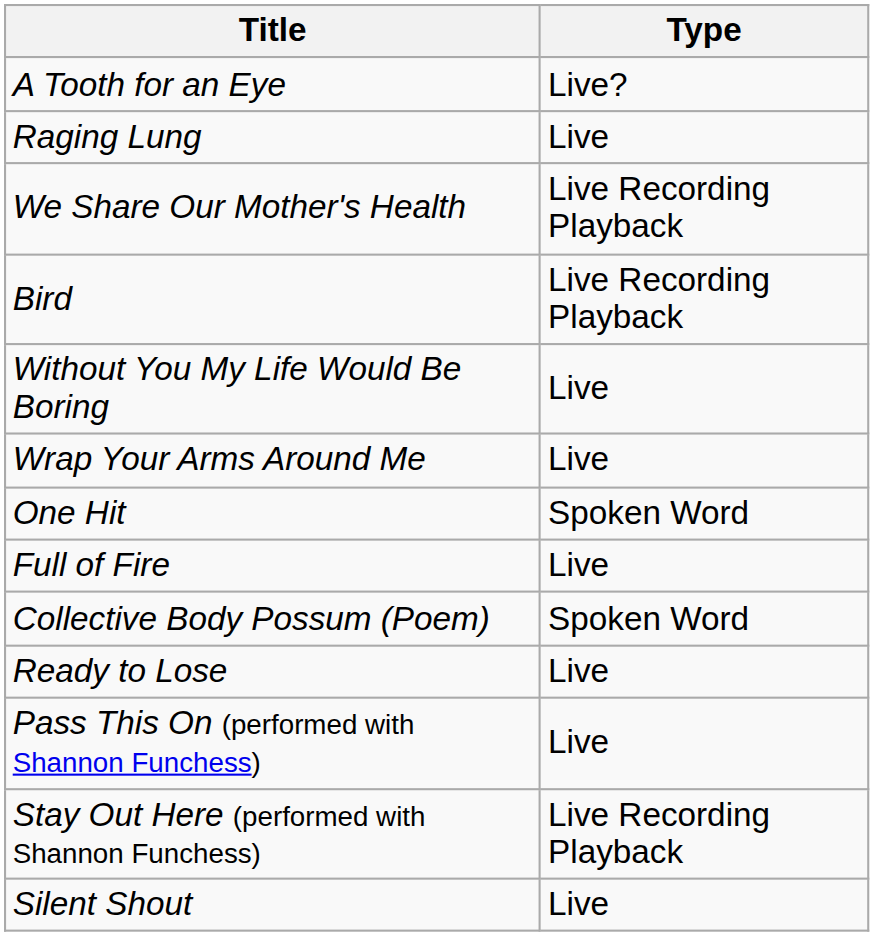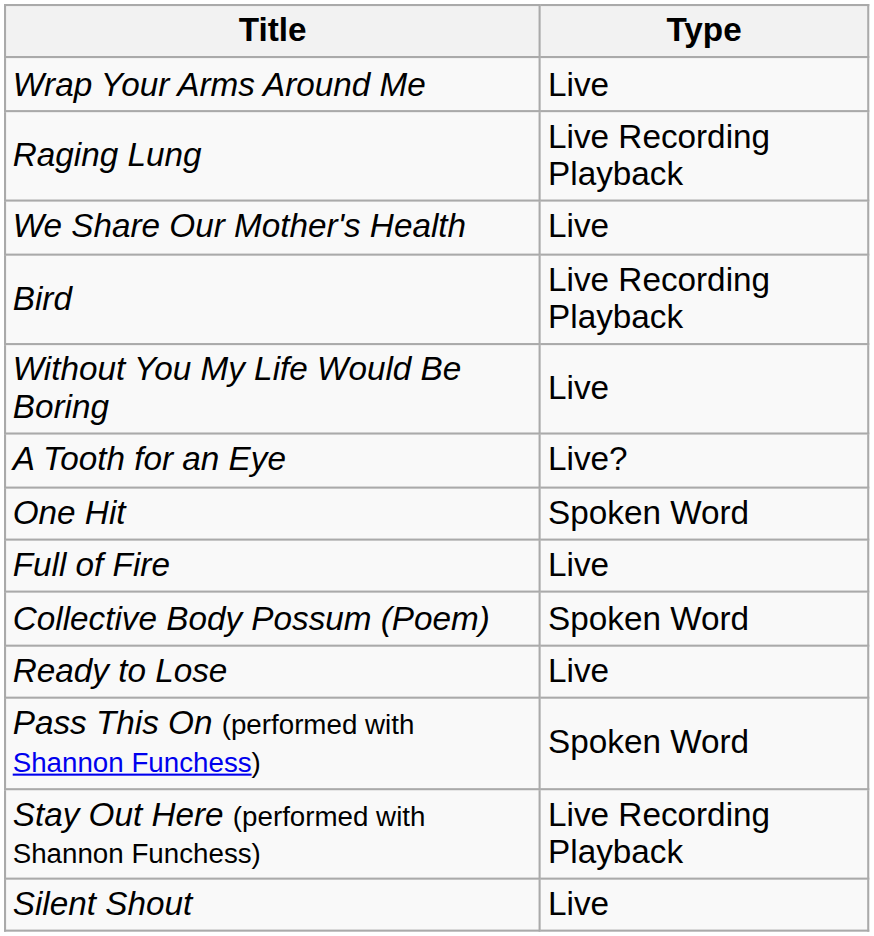 <table class="wikitable">
 <tr>
 <th style="width:250px;">Title</th>
 <th style="width:150px;">Type</th>
 </tr>
 <tr>
-<td><em>A Tooth for an Eye</em></td>
-<td>Live?</td>
+<td><em>Wrap Your Arms Around Me</em></td>
+<td>Live</td>
 </tr>
 <tr>
 <td><em>Raging Lung</em></td>
-<td>Live</td>
+<td>Live Recording Playback</td>
 </tr>
 <tr>
 <td><em>We Share Our Mother's Health</em></td>
-<td>Live Recording Playback</td>
+<td>Live</td>
 </tr>
 <tr>
 <td><em>Bird</em></td>
 <td>Live Recording Playback</td>
 </tr>
 <tr>
 <td><em>Without You My Life Would Be Boring</em></td>
 <td>Live</td>
 </tr>
 <tr>
-<td><em>Wrap Your Arms Around Me</em></td>
-<td>Live</td>
+<td><em>A Tooth for an Eye</em></td>
+<td>Live?</td>
 </tr>
 <tr>
 <td><em>One Hit</em></td>
 <td>Spoken Word</td>
 </tr>
 <tr>
 <td><em>Full of Fire</em></td>
 <td>Live</td>
 </tr>
 <tr>
 <td><em>Collective Body Possum (Poem)</em></td>
 <td>Spoken Word</td>
 </tr>
 <tr>
 <td><em>Ready to Lose</em></td>
 <td>Live</td>
 </tr>
 <tr>
 <td><em>Pass This On</em>  <small>(performed with <a href='#'>Shannon Funchess</a>)</small></td>
-<td>Live</td>
+<td>Spoken Word</td>
 </tr>
 <tr>
 <td><em>Stay Out Here</em>  <small>(performed with Shannon Funchess)</small></td>
 <td>Live Recording Playback</td>
 </tr>
 <tr>
 <td><em>Silent Shout</em></td>
 <td>Live</td>
 </tr>
 </table>
